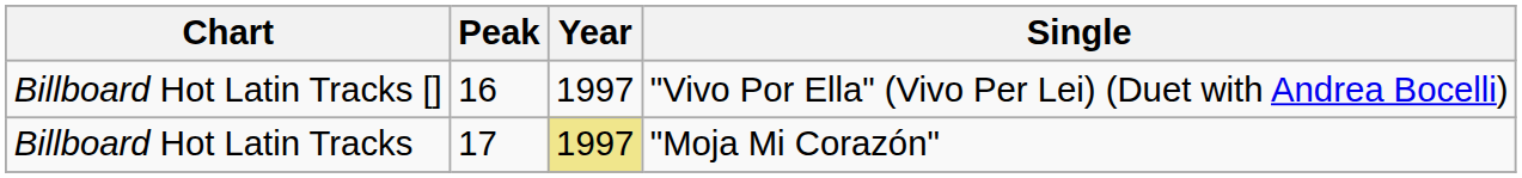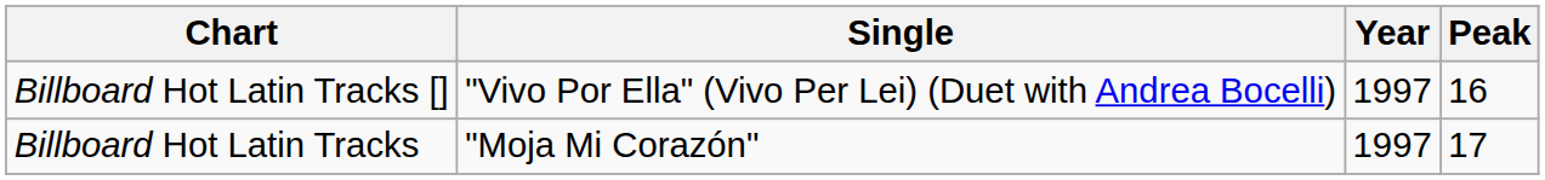 <table class="wikitable">
 <tr>
 <th>Chart</th>
+<th>Single</th>
+<th>Year</th>
 <th>Peak</th>
-<th>Year</th>
-<th>Single</th>
 </tr>
 <tr>
 <td><em>Billboard</em> Hot Latin Tracks []</td>
+<td>"Vivo Por Ella" (Vivo Per Lei) (Duet with <a href='#'>Andrea Bocelli</a>)</td>
+<td>1997</td>
 <td>16</td>
-<td>1997</td>
-<td>"Vivo Por Ella" (Vivo Per Lei) (Duet with <a href='#'>Andrea Bocelli</a>)</td>
 </tr>
 <tr>
 <td><em>Billboard</em> Hot Latin Tracks</td>
+<td>"Moja Mi Corazón"</td>
+<td>1997</td>
 <td>17</td>
-<td style="background: khaki;">1997</td>
-<td>"Moja Mi Corazón"</td>
 </tr>
 </table>
